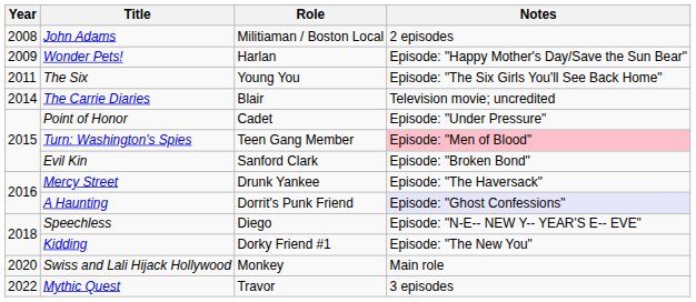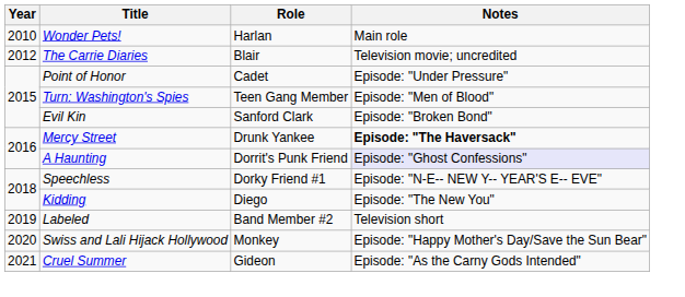 <table class="wikitable">
 <tr>
 <th>Year</th>
 <th>Title</th>
 <th>Role</th>
 <th>Notes</th>
 </tr>
 <tr>
-<td>2008</td>
-<td><em><a href='#'>John Adams</a></em></td>
-<td>Militiaman / Boston Local</td>
-<td>2 episodes</td>
+<td>2010</td>
+<td><em><a href='#'>Wonder Pets!</a></em></td>
+<td>Harlan</td>
+<td>Main role</td>
 </tr>
 <tr>
-<td>2009</td>
-<td><em><a href='#'>Wonder Pets!</a></em></td>
-<td>Harlan</td>
-<td>Episode: "Happy Mother's Day/Save the Sun Bear"</td>
-</tr>
-<tr>
-<td>2011</td>
-<td><em>The Six</em></td>
-<td>Young You</td>
-<td>Episode: "The Six Girls You'll See Back Home"</td>
-</tr>
-<tr>
-<td>2014</td>
+<td>2012</td>
 <td><em><a href='#'>The Carrie Diaries</a></em></td>
 <td>Blair</td>
 <td>Television movie; uncredited</td>
 </tr>
 <tr>
 <td rowspan="3">2015</td>
 <td><em>Point of Honor</em></td>
 <td>Cadet</td>
 <td>Episode: "Under Pressure"</td>
 </tr>
 <tr>
 <td><em><a href='#'>Turn: Washington's Spies</a></em></td>
 <td>Teen Gang Member</td>
-<td style="background: pink;">Episode: "Men of Blood"</td>
+<td>Episode: "Men of Blood"</td>
 </tr>
 <tr>
 <td><em>Evil Kin</em></td>
 <td>Sanford Clark</td>
 <td>Episode: "Broken Bond"</td>
 </tr>
 <tr>
 <td rowspan="2">2016</td>
 <td><em><a href='#'>Mercy Street</a></em></td>
 <td>Drunk Yankee</td>
-<td>Episode: "The Haversack"</td>
+<td><strong>Episode: "The Haversack"</strong></td>
 </tr>
 <tr>
 <td><em><a href='#'>A Haunting</a></em></td>
 <td>Dorrit's Punk Friend</td>
 <td style="background: lavender;">Episode: "Ghost Confessions"</td>
 </tr>
 <tr>
 <td rowspan="2">2018</td>
 <td><em>Speechless</em></td>
-<td>Diego</td>
+<td>Dorky Friend #1</td>
 <td>Episode: "N-E-- NEW Y-- YEAR'S E-- EVE"</td>
 </tr>
 <tr>
 <td><em><a href='#'>Kidding</a></em></td>
-<td>Dorky Friend #1</td>
+<td>Diego</td>
 <td>Episode: "The New You"</td>
+</tr>
+<tr>
+<td>2019</td>
+<td><em>Labeled</em></td>
+<td>Band Member #2</td>
+<td>Television short</td>
 </tr>
 <tr>
 <td>2020</td>
 <td><em>Swiss and Lali Hijack Hollywood</em></td>
 <td>Monkey</td>
-<td>Main role</td>
+<td>Episode: "Happy Mother's Day/Save the Sun Bear"</td>
 </tr>
 <tr>
-<td>2022</td>
-<td><em><a href='#'>Mythic Quest</a></em></td>
-<td>Travor</td>
-<td>3 episodes</td>
+<td>2021</td>
+<td><em><a href='#'>Cruel Summer</a></em></td>
+<td>Gideon</td>
+<td>Episode: "As the Carny Gods Intended"</td>
 </tr>
 </table>
